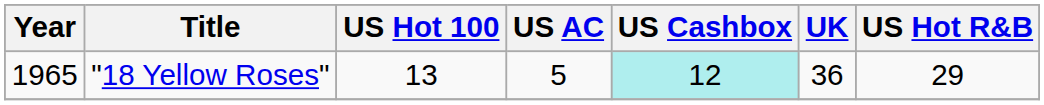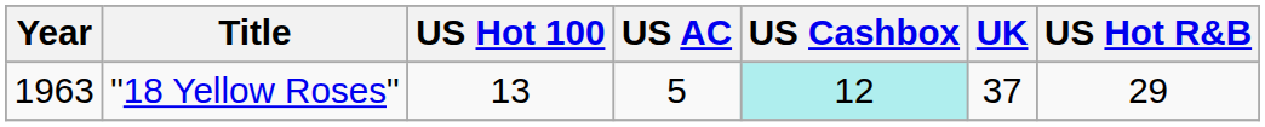 <table class="wikitable">
 <tr>
 <th>Year</th>
 <th>Title</th>
 <th>US <a href='#'>Hot 100</a></th>
 <th>US <a href='#'>AC</a></th>
 <th>US <a href='#'>Cashbox</a></th>
 <th><a href='#'>UK</a></th>
 <th>US <a href='#'>Hot R&B</a></th>
 </tr>
 <tr>
-<td>1965</td>
+<td>1963</td>
 <td>"<a href='#'>18 Yellow Roses</a>"</td>
 <td align="center">13</td>
 <td align="center">5</td>
 <td align="center" style="background: paleturquoise;">12</td>
-<td align="center">36</td>
+<td align="center">37</td>
 <td align="center">29</td>
 </tr>
 <tr>
 </tr>
 </table>
